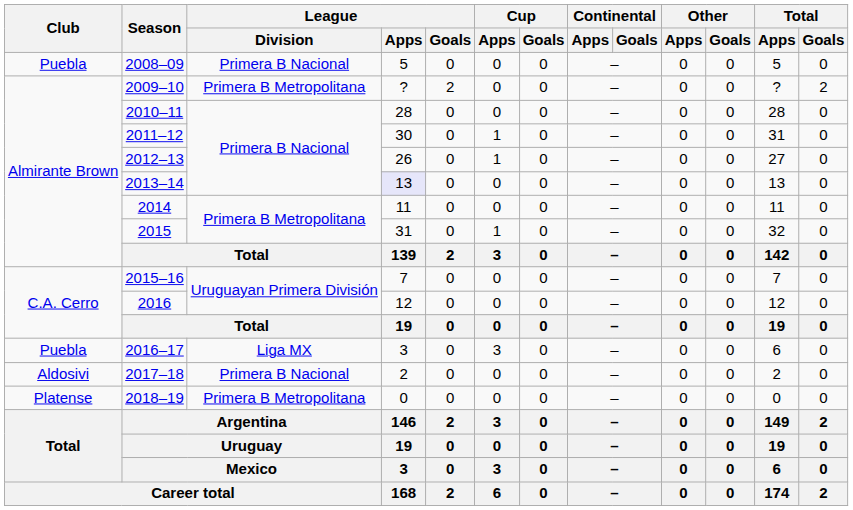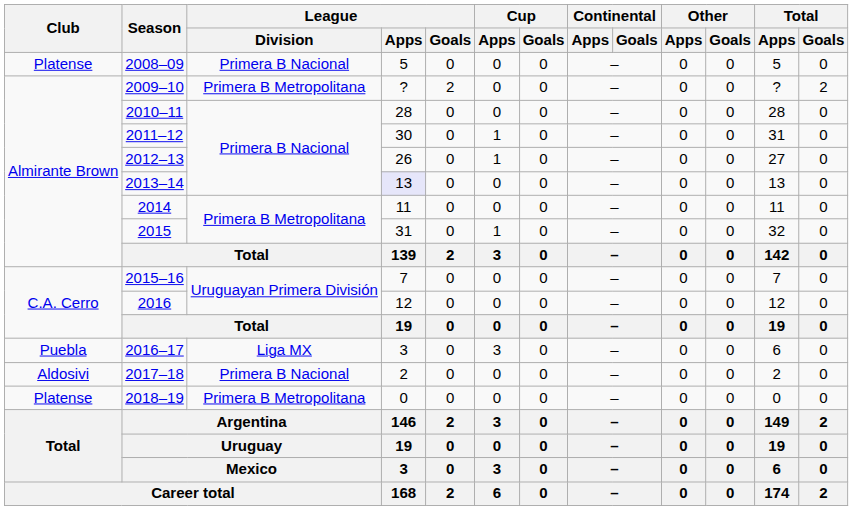 <table class="wikitable" style="text-align: center">
 <tr>
 <th rowspan="2">Club</th>
 <th rowspan="2">Season</th>
 <th colspan="3">League</th>
 <th colspan="2">Cup</th>
 <th colspan="2">Continental</th>
 <th colspan="2">Other</th>
 <th colspan="2">Total</th>
 </tr>
 <tr>
 <th>Division</th>
 <th>Apps</th>
 <th>Goals</th>
 <th>Apps</th>
 <th>Goals</th>
 <th>Apps</th>
 <th>Goals</th>
 <th>Apps</th>
 <th>Goals</th>
 <th>Apps</th>
 <th>Goals</th>
 </tr>
 <tr>
-<td><a href='#'>Puebla</a></td>
+<td><a href='#'>Platense</a></td>
 <td><a href='#'>2008–09</a></td>
 <td><a href='#'>Primera B Nacional</a></td>
 <td>5</td>
 <td>0</td>
 <td>0</td>
 <td>0</td>
 <td colspan="2">–</td>
 <td>0</td>
 <td>0</td>
 <td>5</td>
 <td>0</td>
 </tr>
 <tr>
 <td rowspan="8"><a href='#'>Almirante Brown</a></td>
 <td><a href='#'>2009–10</a></td>
 <td><a href='#'>Primera B Metropolitana</a></td>
 <td>?</td>
 <td>2</td>
 <td>0</td>
 <td>0</td>
 <td colspan="2">–</td>
 <td>0</td>
 <td>0</td>
 <td>?</td>
 <td>2</td>
 </tr>
 <tr>
 <td><a href='#'>2010–11</a></td>
 <td rowspan="4"><a href='#'>Primera B Nacional</a></td>
 <td>28</td>
 <td>0</td>
 <td>0</td>
 <td>0</td>
 <td colspan="2">–</td>
 <td>0</td>
 <td>0</td>
 <td>28</td>
 <td>0</td>
 </tr>
 <tr>
 <td><a href='#'>2011–12</a></td>
 <td>30</td>
 <td>0</td>
 <td>1</td>
 <td>0</td>
 <td colspan="2">–</td>
 <td>0</td>
 <td>0</td>
 <td>31</td>
 <td>0</td>
 </tr>
 <tr>
 <td><a href='#'>2012–13</a></td>
 <td>26</td>
 <td>0</td>
 <td>1</td>
 <td>0</td>
 <td colspan="2">–</td>
 <td>0</td>
 <td>0</td>
 <td>27</td>
 <td>0</td>
 </tr>
 <tr>
 <td><a href='#'>2013–14</a></td>
 <td style="background: lavender;">13</td>
 <td>0</td>
 <td>0</td>
 <td>0</td>
 <td colspan="2">–</td>
 <td>0</td>
 <td>0</td>
 <td>13</td>
 <td>0</td>
 </tr>
 <tr>
 <td><a href='#'>2014</a></td>
 <td rowspan="2"><a href='#'>Primera B Metropolitana</a></td>
 <td>11</td>
 <td>0</td>
 <td>0</td>
 <td>0</td>
 <td colspan="2">–</td>
 <td>0</td>
 <td>0</td>
 <td>11</td>
 <td>0</td>
 </tr>
 <tr>
 <td><a href='#'>2015</a></td>
 <td>31</td>
 <td>0</td>
 <td>1</td>
 <td>0</td>
 <td colspan="2">–</td>
 <td>0</td>
 <td>0</td>
 <td>32</td>
 <td>0</td>
 </tr>
 <tr>
 <th colspan="2"><strong>Total</strong></th>
 <th>139</th>
 <th>2</th>
 <th>3</th>
 <th>0</th>
 <th colspan="2">–</th>
 <th>0</th>
 <th>0</th>
 <th>142</th>
 <th>0</th>
 </tr>
 <tr>
 <td rowspan="3"><a href='#'>C.A. Cerro</a></td>
 <td><a href='#'>2015–16</a></td>
 <td rowspan="2"><a href='#'>Uruguayan Primera División</a></td>
 <td>7</td>
 <td>0</td>
 <td>0</td>
 <td>0</td>
 <td colspan="2">–</td>
 <td>0</td>
 <td>0</td>
 <td>7</td>
 <td>0</td>
 </tr>
 <tr>
 <td><a href='#'>2016</a></td>
 <td>12</td>
 <td>0</td>
 <td>0</td>
 <td>0</td>
 <td colspan="2">–</td>
 <td>0</td>
 <td>0</td>
 <td>12</td>
 <td>0</td>
 </tr>
 <tr>
 <th colspan="2"><strong>Total</strong></th>
 <th>19</th>
 <th>0</th>
 <th>0</th>
 <th>0</th>
 <th colspan="2">–</th>
 <th>0</th>
 <th>0</th>
 <th>19</th>
 <th>0</th>
 </tr>
 <tr>
 <td><a href='#'>Puebla</a></td>
 <td><a href='#'>2016–17</a></td>
 <td><a href='#'>Liga MX</a></td>
 <td>3</td>
 <td>0</td>
 <td>3</td>
 <td>0</td>
 <td colspan="2">–</td>
 <td>0</td>
 <td>0</td>
 <td>6</td>
 <td>0</td>
 </tr>
 <tr>
 <td><a href='#'>Aldosivi</a></td>
 <td><a href='#'>2017–18</a></td>
 <td><a href='#'>Primera B Nacional</a></td>
 <td>2</td>
 <td>0</td>
 <td>0</td>
 <td>0</td>
 <td colspan="2">–</td>
 <td>0</td>
 <td>0</td>
 <td>2</td>
 <td>0</td>
 </tr>
 <tr>
 <td><a href='#'>Platense</a></td>
 <td><a href='#'>2018–19</a></td>
 <td><a href='#'>Primera B Metropolitana</a></td>
 <td>0</td>
 <td>0</td>
 <td>0</td>
 <td>0</td>
 <td colspan="2">–</td>
 <td>0</td>
 <td>0</td>
 <td>0</td>
 <td>0</td>
 </tr>
 <tr>
 <th rowspan=3>Total</th>
 <th colspan=2>Argentina</th>
 <th>146</th>
 <th>2</th>
 <th>3</th>
 <th>0</th>
 <th colspan="2">–</th>
 <th>0</th>
 <th>0</th>
 <th>149</th>
 <th>2</th>
 </tr>
 <tr>
 <th colspan=2>Uruguay</th>
 <th>19</th>
 <th>0</th>
 <th>0</th>
 <th>0</th>
 <th colspan="2">–</th>
 <th>0</th>
 <th>0</th>
 <th>19</th>
 <th>0</th>
 </tr>
 <tr>
 <th colspan=2>Mexico</th>
 <th>3</th>
 <th>0</th>
 <th>3</th>
 <th>0</th>
 <th colspan="2">–</th>
 <th>0</th>
 <th>0</th>
 <th>6</th>
 <th>0</th>
 </tr>
 <tr>
 <th colspan=3>Career total</th>
 <th>168</th>
 <th>2</th>
 <th>6</th>
 <th>0</th>
 <th colspan="2">–</th>
 <th>0</th>
 <th>0</th>
 <th>174</th>
 <th>2</th>
 </tr>
 </table>
